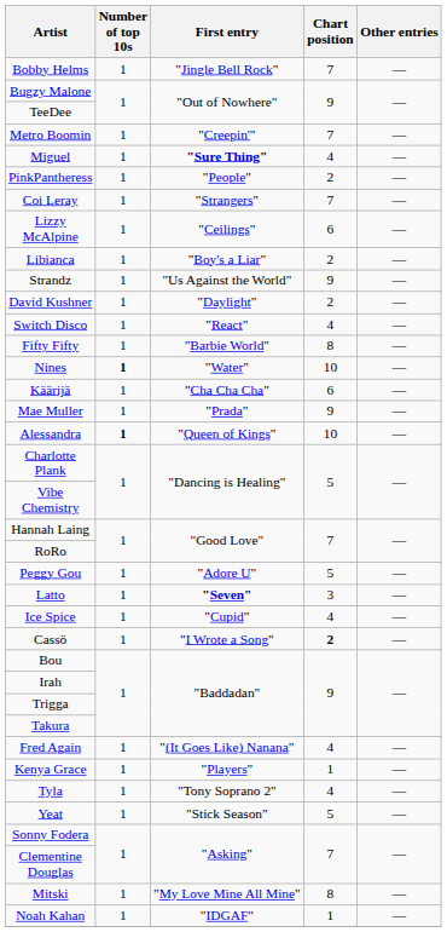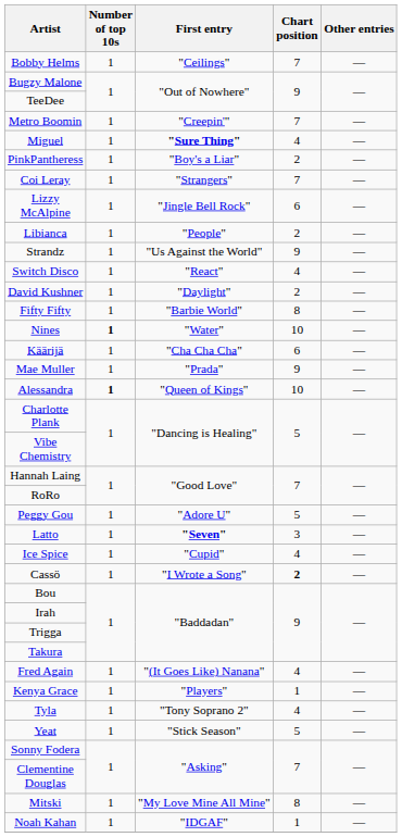 <table class="wikitable sortable mw-collapsible mw-collapsed" style="text-align:center">
 <tr>
 <th scope="col" style="width:55px;">Artist</th>
 <th scope="col" style="width:55px;" data-sort-type="number">Number of top 10s</th>
 <th scope="col" style="text-align:center;">First entry</th>
 <th scope="col" style="width:55px;" data-sort-type="number">Chart position</th>
 <th scope="col" style="text-align:center;">Other entries</th>
 </tr>
 <tr>
 <td><a href='#'>Bobby Helms</a></td>
 <td>1</td>
-<td>"<a href='#'>Jingle Bell Rock</a>"</td>
+<td>"<a href='#'>Ceilings</a>"</td>
 <td>7</td>
 <td>—</td>
 </tr>
 <tr>
 <td><a href='#'>Bugzy Malone</a></td>
 <td rowspan="2">1</td>
 <td rowspan="2">"Out of Nowhere"</td>
 <td rowspan="2">9</td>
 <td rowspan="2">—</td>
 </tr>
 <tr>
 <td>TeeDee</td>
 </tr>
 <tr>
 <td><a href='#'>Metro Boomin</a></td>
 <td>1</td>
 <td>"<a href='#'>Creepin'</a>"</td>
 <td>7</td>
 <td>—</td>
 </tr>
 <tr>
 <td><a href='#'>Miguel</a></td>
 <td>1</td>
 <td><strong>"<a href='#'>Sure Thing</a>"</strong></td>
 <td>4</td>
 <td>—</td>
 </tr>
 <tr>
 <td><a href='#'>PinkPantheress</a></td>
 <td>1</td>
-<td>"<a href='#'>People</a>"</td>
+<td>"<a href='#'>Boy's a Liar</a>"</td>
 <td>2</td>
 <td>—</td>
 </tr>
 <tr>
 <td><a href='#'>Coi Leray</a></td>
 <td>1</td>
 <td>"<a href='#'>Strangers</a>"</td>
 <td>7</td>
 <td>—</td>
 </tr>
 <tr>
 <td><a href='#'>Lizzy McAlpine</a></td>
 <td>1</td>
-<td>"<a href='#'>Ceilings</a>"</td>
+<td>"<a href='#'>Jingle Bell Rock</a>"</td>
 <td>6</td>
 <td>—</td>
 </tr>
 <tr>
 <td><a href='#'>Libianca</a></td>
 <td>1</td>
-<td>"<a href='#'>Boy's a Liar</a>"</td>
+<td>"<a href='#'>People</a>"</td>
 <td>2</td>
 <td>—</td>
 </tr>
 <tr>
 <td>Strandz</td>
 <td>1</td>
 <td>"Us Against the World"</td>
 <td>9</td>
 <td>—</td>
 </tr>
 <tr>
+<td><a href='#'>Switch Disco</a></td>
+<td>1</td>
+<td>"<a href='#'>React</a>"</td>
+<td>4</td>
+<td>—</td>
+</tr>
+<tr>
 <td><a href='#'>David Kushner</a></td>
 <td>1</td>
 <td>"<a href='#'>Daylight</a>"</td>
 <td>2</td>
-<td>—</td>
-</tr>
-<tr>
-<td><a href='#'>Switch Disco</a></td>
-<td>1</td>
-<td>"<a href='#'>React</a>"</td>
-<td>4</td>
 <td>—</td>
 </tr>
 <tr>
 <td><a href='#'>Fifty Fifty</a></td>
 <td>1</td>
 <td>"<a href='#'>Barbie World</a>"</td>
 <td>8</td>
 <td>—</td>
 </tr>
 <tr>
 <td><a href='#'>Nines</a></td>
 <td><strong>1</strong></td>
 <td>"<a href='#'>Water</a>"</td>
 <td>10</td>
 <td>—</td>
 </tr>
 <tr>
 <td><a href='#'>Käärijä</a></td>
 <td>1</td>
 <td>"<a href='#'>Cha Cha Cha</a>"</td>
 <td>6</td>
 <td>—</td>
 </tr>
 <tr>
 <td><a href='#'>Mae Muller</a></td>
 <td>1</td>
 <td>"<a href='#'>Prada</a>"</td>
 <td>9</td>
 <td>—</td>
 </tr>
 <tr>
 <td><a href='#'>Alessandra</a></td>
 <td><strong>1</strong></td>
 <td>"<a href='#'>Queen of Kings</a>"</td>
 <td>10</td>
 <td>—</td>
 </tr>
 <tr>
 <td><a href='#'>Charlotte Plank</a></td>
 <td rowspan="2">1</td>
 <td rowspan="2">"Dancing is Healing"</td>
 <td rowspan="2">5</td>
 <td rowspan="2">—</td>
 </tr>
 <tr>
 <td><a href='#'>Vibe Chemistry</a></td>
 </tr>
 <tr>
 <td>Hannah Laing</td>
 <td rowspan="2">1</td>
 <td rowspan="2">"Good Love"</td>
 <td rowspan="2">7</td>
 <td rowspan="2">—</td>
 </tr>
 <tr>
 <td>RoRo</td>
 </tr>
 <tr>
 <td><a href='#'>Peggy Gou</a></td>
 <td>1</td>
 <td>"<a href='#'>Adore U</a>"</td>
 <td>5</td>
 <td>—</td>
 </tr>
 <tr>
 <td><a href='#'>Latto</a></td>
 <td>1</td>
 <td><strong>"<a href='#'>Seven</a>"</strong></td>
 <td>3</td>
 <td>—</td>
 </tr>
 <tr>
 <td><a href='#'>Ice Spice</a></td>
 <td>1</td>
 <td>"<a href='#'>Cupid</a>"</td>
 <td>4</td>
 <td>—</td>
 </tr>
 <tr>
 <td>Cassö</td>
 <td>1</td>
 <td>"<a href='#'>I Wrote a Song</a>"</td>
 <td><strong>2</strong></td>
 <td>—</td>
 </tr>
 <tr>
 <td>Bou</td>
 <td rowspan="4">1</td>
 <td rowspan="4">"Baddadan"</td>
 <td rowspan="4">9</td>
 <td rowspan="4">—</td>
 </tr>
 <tr>
 <td>Irah</td>
 </tr>
 <tr>
 <td>Trigga</td>
 </tr>
 <tr>
 <td><a href='#'>Takura</a></td>
 </tr>
 <tr>
 <td><a href='#'>Fred Again</a></td>
 <td>1</td>
 <td>"<a href='#'>(It Goes Like) Nanana</a>"</td>
 <td>4</td>
 <td>—</td>
 </tr>
 <tr>
 <td><a href='#'>Kenya Grace</a></td>
 <td>1</td>
 <td>"<a href='#'>Players</a>"</td>
 <td>1</td>
 <td>—</td>
 </tr>
 <tr>
 <td><a href='#'>Tyla</a></td>
 <td>1</td>
 <td>"Tony Soprano 2"</td>
 <td>4</td>
 <td>—</td>
 </tr>
 <tr>
 <td><a href='#'>Yeat</a></td>
 <td>1</td>
 <td>"Stick Season"</td>
 <td>5</td>
 <td>—</td>
 </tr>
 <tr>
 <td><a href='#'>Sonny Fodera</a></td>
 <td rowspan="2">1</td>
 <td rowspan="2">"<a href='#'>Asking</a>"</td>
 <td rowspan="2">7</td>
 <td rowspan="2">—</td>
 </tr>
 <tr>
 <td><a href='#'>Clementine Douglas</a></td>
 </tr>
 <tr>
 <td><a href='#'>Mitski</a></td>
 <td>1</td>
 <td>"<a href='#'>My Love Mine All Mine</a>"</td>
 <td>8</td>
 <td>—</td>
 </tr>
 <tr>
 <td><a href='#'>Noah Kahan</a></td>
 <td>1</td>
 <td>"<a href='#'>IDGAF</a>"</td>
 <td>1</td>
 <td>—</td>
 </tr>
 <tr>
 </tr>
 </table>
